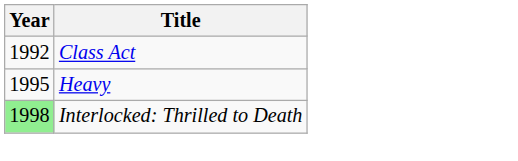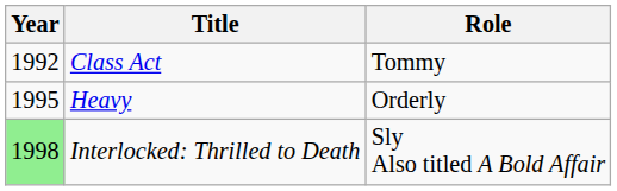 <table class="wikitable sortable">
 <tr>
 <th>Year</th>
 <th>Title</th>
+<th>Role</th>
 </tr>
 <tr>
 <td>1992</td>
 <td><em><a href='#'>Class Act</a></em></td>
+<td>Tommy</td>
 </tr>
 <tr>
 <td>1995</td>
 <td><em><a href='#'>Heavy</a></em></td>
+<td>Orderly</td>
 </tr>
 <tr>
 <td style="background: lightgreen;">1998</td>
 <td><em>Interlocked: Thrilled to Death</em></td>
+<td>Sly<br>Also titled <em>A Bold Affair</em></td>
 </tr>
 </table>
